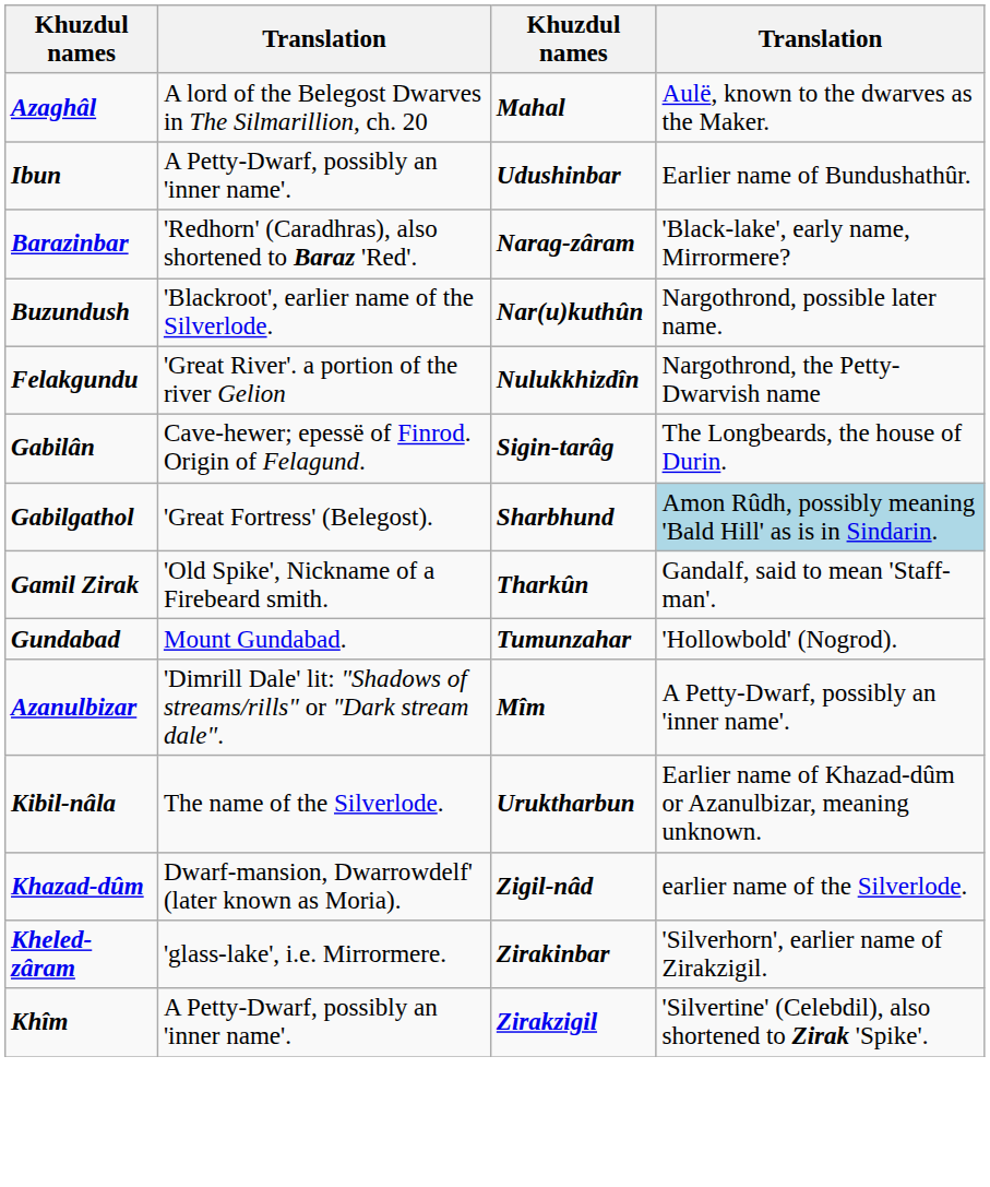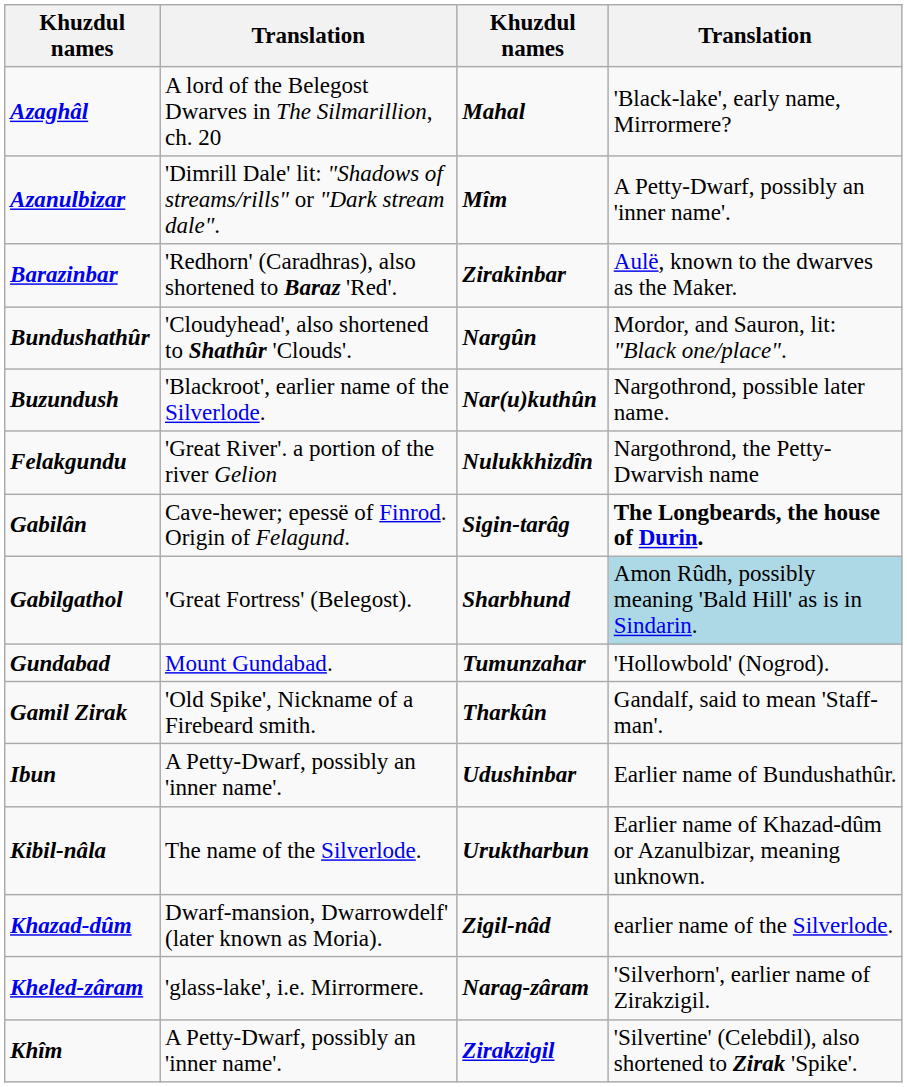 <table class="wikitable" style="text-align: left; margin-left: auto; margin-right: auto; border: none;">
 <tr>
 <th>Khuzdul names</th>
 <th>Translation</th>
 <th>Khuzdul names</th>
 <th>Translation</th>
 </tr>
 <tr>
 <td><strong><em><a href='#'>Azaghâl</a></em></strong></td>
 <td>A lord of the Belegost Dwarves in <em>The Silmarillion</em>, ch. 20</td>
 <td><strong><em>Mahal</em></strong></td>
-<td><a href='#'>Aulë</a>, known to the dwarves as the Maker.</td>
+<td>'Black-lake', early name, Mirrormere?</td>
 </tr>
 <tr>
-<td><strong><em>Ibun</em></strong></td>
+<td><strong><em><a href='#'>Azanulbizar</a></em></strong></td>
+<td>'Dimrill Dale' lit: <em>"Shadows of streams/rills"</em> or <em>"Dark stream dale"</em>.</td>
+<td><strong><em>Mîm</em></strong></td>
 <td>A Petty-Dwarf, possibly an 'inner name'.</td>
-<td><strong><em>Udushinbar</em></strong></td>
-<td>Earlier name of Bundushathûr.</td>
 </tr>
 <tr>
 <td><strong><em><a href='#'>Barazinbar</a></em></strong></td>
 <td>'Redhorn' (Caradhras), also shortened to <strong><em>Baraz</em></strong> 'Red'.</td>
-<td><strong><em>Narag-zâram</em></strong></td>
-<td>'Black-lake', early name, Mirrormere?</td>
+<td><strong><em>Zirakinbar</em></strong></td>
+<td><a href='#'>Aulë</a>, known to the dwarves as the Maker.</td>
+</tr>
+<tr>
+<td><strong><em>Bundushathûr</em></strong></td>
+<td>'Cloudyhead', also shortened to <strong><em>Shathûr</em></strong> 'Clouds'.</td>
+<td><strong><em>Nargûn</em></strong></td>
+<td>Mordor, and Sauron, lit: <em>"Black one/place"</em>.</td>
 </tr>
 <tr>
 <td><strong><em>Buzundush</em></strong></td>
 <td>'Blackroot', earlier name of the <a href='#'>Silverlode</a>.</td>
 <td><strong><em>Nar(u)kuthûn</em></strong></td>
 <td>Nargothrond, possible later name.</td>
 </tr>
 <tr>
 <td><strong><em>Felakgundu</em></strong></td>
 <td>'Great River'. a portion of the river <em>Gelion</em></td>
 <td><strong><em>Nulukkhizdîn</em></strong></td>
 <td>Nargothrond, the Petty-Dwarvish name</td>
 </tr>
 <tr>
 <td><strong><em>Gabilân</em></strong></td>
 <td>Cave-hewer; epessë of <a href='#'>Finrod</a>. Origin of <em>Felagund</em>.</td>
 <td><strong><em>Sigin-tarâg</em></strong></td>
-<td>The Longbeards, the house of <a href='#'>Durin</a>.</td>
+<td><strong>The Longbeards, the house of <a href='#'>Durin</a>.</strong></td>
 </tr>
 <tr>
 <td><strong><em>Gabilgathol</em></strong></td>
 <td>'Great Fortress' (Belegost).</td>
 <td><strong><em>Sharbhund</em></strong></td>
 <td style="background: lightblue;">Amon Rûdh, possibly meaning 'Bald Hill' as is in <a href='#'>Sindarin</a>.</td>
 </tr>
 <tr>
+<td><strong><em>Gundabad</em></strong></td>
+<td><a href='#'>Mount Gundabad</a>.</td>
+<td><strong><em>Tumunzahar</em></strong></td>
+<td>'Hollowbold' (Nogrod).</td>
+</tr>
+<tr>
 <td><strong><em>Gamil Zirak</em></strong></td>
 <td>'Old Spike', Nickname of a Firebeard smith.</td>
 <td><strong><em>Tharkûn</em></strong></td>
 <td>Gandalf, said to mean 'Staff-man'.</td>
 </tr>
 <tr>
-<td><strong><em>Gundabad</em></strong></td>
-<td><a href='#'>Mount Gundabad</a>.</td>
-<td><strong><em>Tumunzahar</em></strong></td>
-<td>'Hollowbold' (Nogrod).</td>
-</tr>
-<tr>
-<td><strong><em><a href='#'>Azanulbizar</a></em></strong></td>
-<td>'Dimrill Dale' lit: <em>"Shadows of streams/rills"</em> or <em>"Dark stream dale"</em>.</td>
-<td><strong><em>Mîm</em></strong></td>
+<td><strong><em>Ibun</em></strong></td>
 <td>A Petty-Dwarf, possibly an 'inner name'.</td>
+<td><strong><em>Udushinbar</em></strong></td>
+<td>Earlier name of Bundushathûr.</td>
 </tr>
 <tr>
 <td><strong><em>Kibil-nâla</em></strong></td>
 <td>The name of the <a href='#'>Silverlode</a>.</td>
 <td><strong><em>Uruktharbun</em></strong></td>
 <td>Earlier name of Khazad-dûm or Azanulbizar, meaning unknown.</td>
 </tr>
 <tr>
 <td><strong><em><a href='#'>Khazad-dûm</a></em></strong></td>
 <td>Dwarf-mansion, Dwarrowdelf' (later known as Moria).</td>
 <td><strong><em>Zigil-nâd</em></strong></td>
 <td>earlier name of the <a href='#'>Silverlode</a>.</td>
 </tr>
 <tr>
 <td><strong><em><a href='#'>Kheled-zâram</a></em></strong></td>
 <td>'glass-lake', i.e. Mirrormere.</td>
-<td><strong><em>Zirakinbar</em></strong></td>
+<td><strong><em>Narag-zâram</em></strong></td>
 <td>'Silverhorn', earlier name of Zirakzigil.</td>
 </tr>
 <tr>
 <td><strong><em>Khîm</em></strong></td>
 <td>A Petty-Dwarf, possibly an 'inner name'.</td>
 <td><strong><em><a href='#'>Zirakzigil</a></em></strong></td>
 <td>'Silvertine' (Celebdil), also shortened to <strong><em>Zirak</em></strong> 'Spike'.</td>
 </tr>
 </table>
